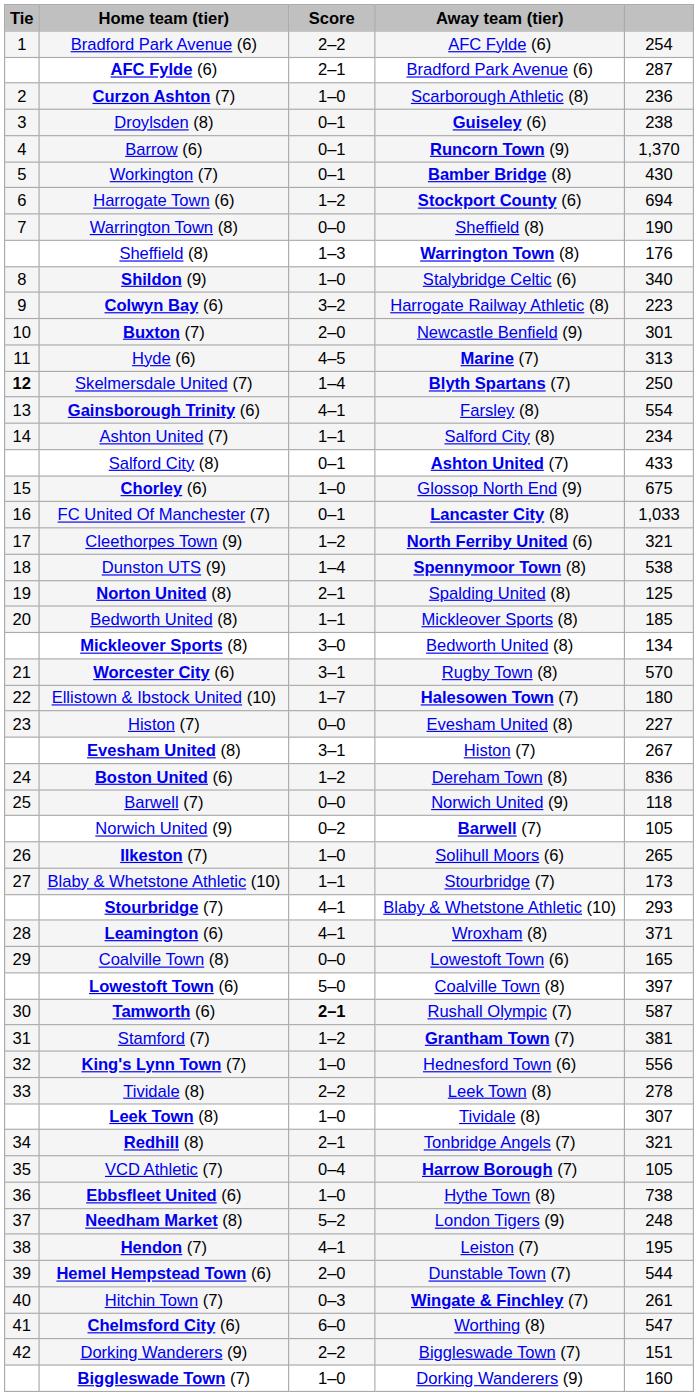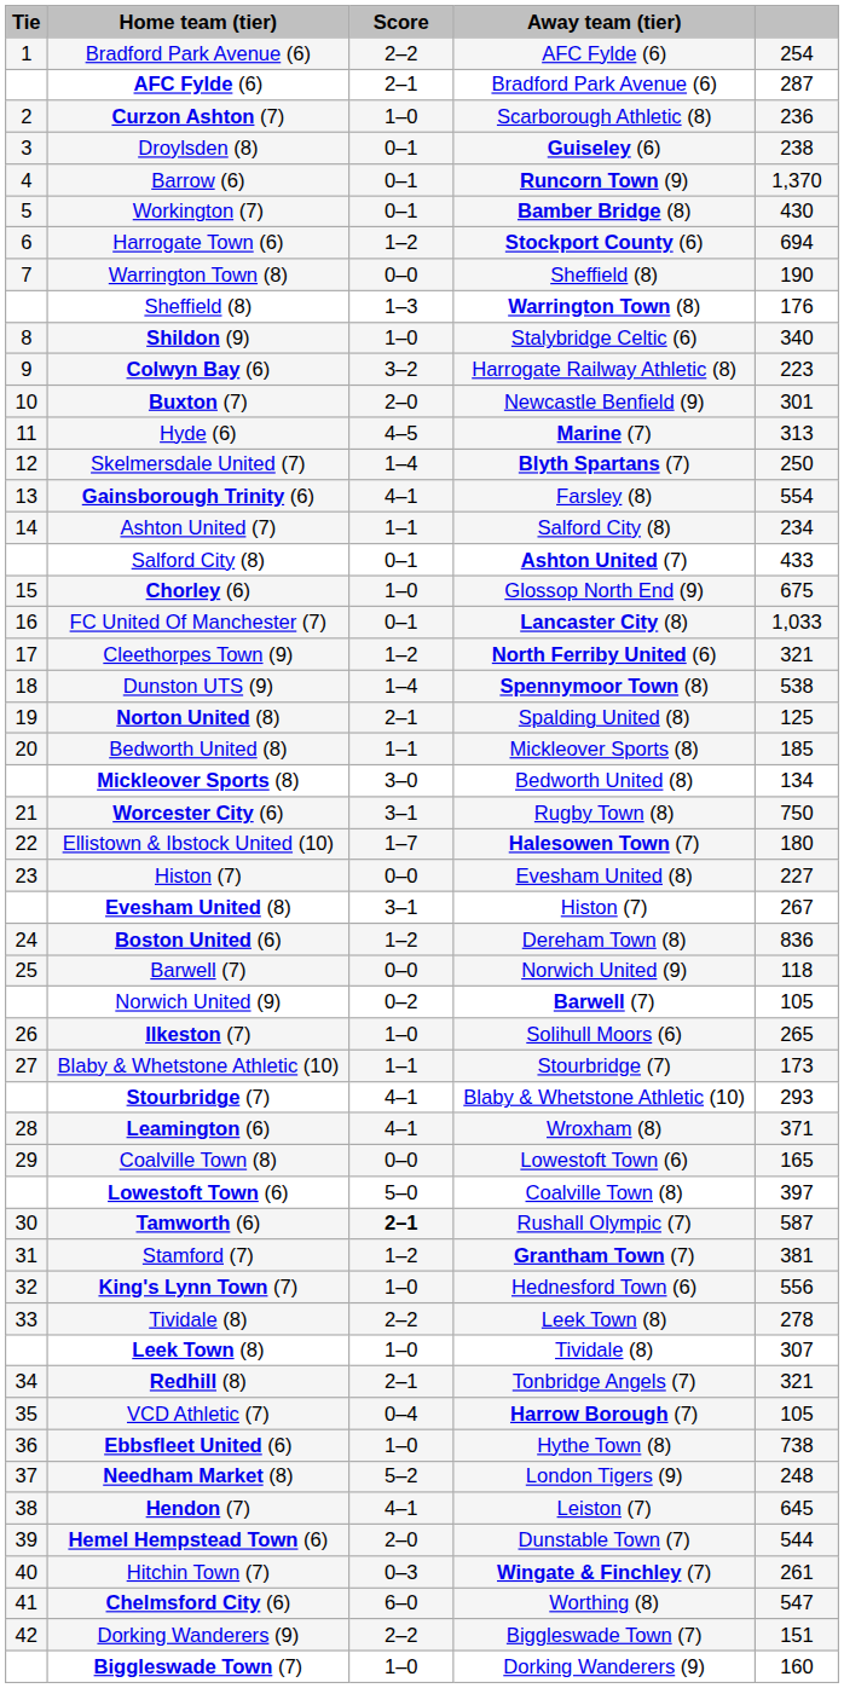 <table class="wikitable" style="width: 600px; background:WhiteSmoke; text-align:center; font-size:90%">
 <tr>
 <td scope="col" style="width:  5.00%; background:silver;"><strong>Tie</strong></td>
 <td scope="col" style="width: 36.25%; background:silver;"><strong>Home team (tier)</strong></td>
 <td scope="col" style="width: 12.50%; background:silver;"><strong>Score</strong></td>
 <td scope="col" style="width: 36.25%; background:silver;"><strong>Away team (tier)</strong></td>
 <td scope="col" style="width: 10.00%; background:silver;"><strong></strong></td>
 </tr>
 <tr>
 <td>1</td>
 <td><a href='#'>Bradford Park Avenue</a> (6)</td>
 <td>2–2</td>
 <td><a href='#'>AFC Fylde</a> (6)</td>
 <td>254</td>
 </tr>
 <tr style="background:white;">
 <td><em></em></td>
 <td><strong><a href='#'>AFC Fylde</a></strong> (6)</td>
 <td>2–1 </td>
 <td><a href='#'>Bradford Park Avenue</a> (6)</td>
 <td>287</td>
 </tr>
 <tr>
 <td>2</td>
 <td><strong><a href='#'>Curzon Ashton</a></strong> (7)</td>
 <td>1–0</td>
 <td><a href='#'>Scarborough Athletic</a> (8)</td>
 <td>236</td>
 </tr>
 <tr>
 <td>3</td>
 <td><a href='#'>Droylsden</a> (8)</td>
 <td>0–1</td>
 <td><strong><a href='#'>Guiseley</a></strong> (6)</td>
 <td>238</td>
 </tr>
 <tr>
 <td>4</td>
 <td><a href='#'>Barrow</a> (6)</td>
 <td>0–1</td>
 <td><strong><a href='#'>Runcorn Town</a></strong> (9)</td>
 <td>1,370</td>
 </tr>
 <tr>
 <td>5</td>
 <td><a href='#'>Workington</a> (7)</td>
 <td>0–1</td>
 <td><strong><a href='#'>Bamber Bridge</a></strong> (8)</td>
 <td>430</td>
 </tr>
 <tr>
 <td>6</td>
 <td><a href='#'>Harrogate Town</a> (6)</td>
 <td>1–2</td>
 <td><strong><a href='#'>Stockport County</a></strong> (6)</td>
 <td>694</td>
 </tr>
 <tr>
 <td>7</td>
 <td><a href='#'>Warrington Town</a> (8)</td>
 <td>0–0</td>
 <td><a href='#'>Sheffield</a> (8)</td>
 <td>190</td>
 </tr>
 <tr style="background:white;">
 <td><em></em></td>
 <td><a href='#'>Sheffield</a> (8)</td>
 <td>1–3</td>
 <td><strong><a href='#'>Warrington Town</a></strong> (8)</td>
 <td>176</td>
 </tr>
 <tr>
 <td>8</td>
 <td><strong><a href='#'>Shildon</a></strong> (9)</td>
 <td>1–0</td>
 <td><a href='#'>Stalybridge Celtic</a> (6)</td>
 <td>340</td>
 </tr>
 <tr>
 <td>9</td>
 <td><strong><a href='#'>Colwyn Bay</a></strong> (6)</td>
 <td>3–2</td>
 <td><a href='#'>Harrogate Railway Athletic</a> (8)</td>
 <td>223</td>
 </tr>
 <tr>
 <td>10</td>
 <td><strong><a href='#'>Buxton</a></strong> (7)</td>
 <td>2–0</td>
 <td><a href='#'>Newcastle Benfield</a> (9)</td>
 <td>301</td>
 </tr>
 <tr>
 <td>11</td>
 <td><a href='#'>Hyde</a> (6)</td>
 <td>4–5</td>
 <td><strong><a href='#'>Marine</a></strong> (7)</td>
 <td>313</td>
 </tr>
 <tr>
-<td><strong>12</strong></td>
+<td>12</td>
 <td><a href='#'>Skelmersdale United</a> (7)</td>
 <td>1–4</td>
 <td><strong><a href='#'>Blyth Spartans</a></strong> (7)</td>
 <td>250</td>
 </tr>
 <tr>
 <td>13</td>
 <td><strong><a href='#'>Gainsborough Trinity</a></strong> (6)</td>
 <td>4–1</td>
 <td><a href='#'>Farsley</a> (8)</td>
 <td>554</td>
 </tr>
 <tr>
 <td>14</td>
 <td><a href='#'>Ashton United</a> (7)</td>
 <td>1–1</td>
 <td><a href='#'>Salford City</a> (8)</td>
 <td>234</td>
 </tr>
 <tr style="background:white;">
 <td><em></em></td>
 <td><a href='#'>Salford City</a> (8)</td>
 <td>0–1</td>
 <td><strong><a href='#'>Ashton United</a></strong> (7)</td>
 <td>433</td>
 </tr>
 <tr>
 <td>15</td>
 <td><strong><a href='#'>Chorley</a></strong> (6)</td>
 <td>1–0</td>
 <td><a href='#'>Glossop North End</a> (9)</td>
 <td>675</td>
 </tr>
 <tr>
 <td>16</td>
 <td><a href='#'>FC United Of Manchester</a> (7)</td>
 <td>0–1</td>
 <td><strong><a href='#'>Lancaster City</a></strong> (8)</td>
 <td>1,033</td>
 </tr>
 <tr>
 <td>17</td>
 <td><a href='#'>Cleethorpes Town</a> (9)</td>
 <td>1–2</td>
 <td><strong><a href='#'>North Ferriby United</a></strong> (6)</td>
 <td>321</td>
 </tr>
 <tr>
 <td>18</td>
 <td><a href='#'>Dunston UTS</a> (9)</td>
 <td>1–4</td>
 <td><strong><a href='#'>Spennymoor Town</a></strong> (8)</td>
 <td>538</td>
 </tr>
 <tr>
 <td>19</td>
 <td><strong><a href='#'>Norton United</a></strong> (8)</td>
 <td>2–1</td>
 <td><a href='#'>Spalding United</a> (8)</td>
 <td>125</td>
 </tr>
 <tr>
 <td>20</td>
 <td><a href='#'>Bedworth United</a> (8)</td>
 <td>1–1</td>
 <td><a href='#'>Mickleover Sports</a> (8)</td>
 <td>185</td>
 </tr>
 <tr style="background:white;">
 <td><em></em></td>
 <td><strong><a href='#'>Mickleover Sports</a></strong> (8)</td>
 <td>3–0</td>
 <td><a href='#'>Bedworth United</a> (8)</td>
 <td>134</td>
 </tr>
 <tr>
 <td>21</td>
 <td><strong><a href='#'>Worcester City</a></strong> (6)</td>
 <td>3–1</td>
 <td><a href='#'>Rugby Town</a> (8)</td>
-<td>570</td>
+<td>750</td>
 </tr>
 <tr>
 <td>22</td>
 <td><a href='#'>Ellistown & Ibstock United</a> (10)</td>
 <td>1–7</td>
 <td><strong><a href='#'>Halesowen Town</a></strong> (7)</td>
 <td>180</td>
 </tr>
 <tr>
 <td>23</td>
 <td><a href='#'>Histon</a> (7)</td>
 <td>0–0</td>
 <td><a href='#'>Evesham United</a> (8)</td>
 <td>227</td>
 </tr>
 <tr style="background:white;">
 <td><em></em></td>
 <td><strong><a href='#'>Evesham United</a></strong> (8)</td>
 <td>3–1</td>
 <td><a href='#'>Histon</a> (7)</td>
 <td>267</td>
 </tr>
 <tr>
 <td>24</td>
 <td><strong><a href='#'>Boston United</a></strong> (6)</td>
 <td>1–2</td>
 <td><a href='#'>Dereham Town</a> (8)</td>
 <td>836</td>
 </tr>
 <tr>
 <td>25</td>
 <td><a href='#'>Barwell</a> (7)</td>
 <td>0–0</td>
 <td><a href='#'>Norwich United</a> (9)</td>
 <td>118</td>
 </tr>
 <tr style="background:white;">
 <td><em></em></td>
 <td><a href='#'>Norwich United</a> (9)</td>
 <td>0–2</td>
 <td><strong><a href='#'>Barwell</a></strong> (7)</td>
 <td>105</td>
 </tr>
 <tr>
 <td>26</td>
 <td><strong><a href='#'>Ilkeston</a></strong> (7)</td>
 <td>1–0</td>
 <td><a href='#'>Solihull Moors</a> (6)</td>
 <td>265</td>
 </tr>
 <tr>
 <td>27</td>
 <td><a href='#'>Blaby & Whetstone Athletic</a> (10)</td>
 <td>1–1</td>
 <td><a href='#'>Stourbridge</a> (7)</td>
 <td>173</td>
 </tr>
 <tr style="background:white;">
 <td><em></em></td>
 <td><strong><a href='#'>Stourbridge</a></strong> (7)</td>
 <td>4–1</td>
 <td><a href='#'>Blaby & Whetstone Athletic</a> (10)</td>
 <td>293</td>
 </tr>
 <tr>
 <td>28</td>
 <td><strong><a href='#'>Leamington</a></strong> (6)</td>
 <td>4–1</td>
 <td><a href='#'>Wroxham</a> (8)</td>
 <td>371</td>
 </tr>
 <tr>
 <td>29</td>
 <td><a href='#'>Coalville Town</a> (8)</td>
 <td>0–0</td>
 <td><a href='#'>Lowestoft Town</a> (6)</td>
 <td>165</td>
 </tr>
 <tr style="background:white;">
 <td><em></em></td>
 <td><strong><a href='#'>Lowestoft Town</a></strong> (6)</td>
 <td>5–0</td>
 <td><a href='#'>Coalville Town</a> (8)</td>
 <td>397</td>
 </tr>
 <tr>
 <td>30</td>
 <td><strong><a href='#'>Tamworth</a></strong> (6)</td>
 <td><strong>2–1</strong></td>
 <td><a href='#'>Rushall Olympic</a> (7)</td>
 <td>587</td>
 </tr>
 <tr>
 <td>31</td>
 <td><a href='#'>Stamford</a> (7)</td>
 <td>1–2</td>
 <td><strong><a href='#'>Grantham Town</a></strong> (7)</td>
 <td>381</td>
 </tr>
 <tr>
 <td>32</td>
 <td><strong><a href='#'>King's Lynn Town</a></strong> (7)</td>
 <td>1–0</td>
 <td><a href='#'>Hednesford Town</a> (6)</td>
 <td>556</td>
 </tr>
 <tr>
 <td>33</td>
 <td><a href='#'>Tividale</a> (8)</td>
 <td>2–2</td>
 <td><a href='#'>Leek Town</a> (8)</td>
 <td>278</td>
 </tr>
 <tr style="background:white;">
 <td><em></em></td>
 <td><strong><a href='#'>Leek Town</a></strong> (8)</td>
 <td>1–0</td>
 <td><a href='#'>Tividale</a> (8)</td>
 <td>307</td>
 </tr>
 <tr>
 <td>34</td>
 <td><strong><a href='#'>Redhill</a></strong> (8)</td>
 <td>2–1</td>
 <td><a href='#'>Tonbridge Angels</a> (7)</td>
 <td>321</td>
 </tr>
 <tr>
 <td>35</td>
 <td><a href='#'>VCD Athletic</a> (7)</td>
 <td>0–4</td>
 <td><strong><a href='#'>Harrow Borough</a></strong> (7)</td>
 <td>105</td>
 </tr>
 <tr>
 <td>36</td>
 <td><strong><a href='#'>Ebbsfleet United</a></strong> (6)</td>
 <td>1–0</td>
 <td><a href='#'>Hythe Town</a> (8)</td>
 <td>738</td>
 </tr>
 <tr>
 <td>37</td>
 <td><strong><a href='#'>Needham Market</a></strong> (8)</td>
 <td>5–2</td>
 <td><a href='#'>London Tigers</a> (9)</td>
 <td>248</td>
 </tr>
 <tr>
 <td>38</td>
 <td><strong><a href='#'>Hendon</a></strong> (7)</td>
 <td>4–1</td>
 <td><a href='#'>Leiston</a> (7)</td>
-<td>195</td>
+<td>645</td>
 </tr>
 <tr>
 <td>39</td>
 <td><strong><a href='#'>Hemel Hempstead Town</a></strong> (6)</td>
 <td>2–0</td>
 <td><a href='#'>Dunstable Town</a> (7)</td>
 <td>544</td>
 </tr>
 <tr>
 <td>40</td>
 <td><a href='#'>Hitchin Town</a> (7)</td>
 <td>0–3</td>
 <td><strong><a href='#'>Wingate & Finchley</a></strong> (7)</td>
 <td>261</td>
 </tr>
 <tr>
 <td>41</td>
 <td><strong><a href='#'>Chelmsford City</a></strong> (6)</td>
 <td>6–0</td>
 <td><a href='#'>Worthing</a> (8)</td>
 <td>547</td>
 </tr>
 <tr>
 <td>42</td>
 <td><a href='#'>Dorking Wanderers</a> (9)</td>
 <td>2–2</td>
 <td><a href='#'>Biggleswade Town</a> (7)</td>
 <td>151</td>
 </tr>
 <tr style="background:white;">
 <td><em></em></td>
 <td><strong><a href='#'>Biggleswade Town</a></strong> (7)</td>
 <td>1–0</td>
 <td><a href='#'>Dorking Wanderers</a> (9)</td>
 <td>160</td>
 </tr>
 </table>
